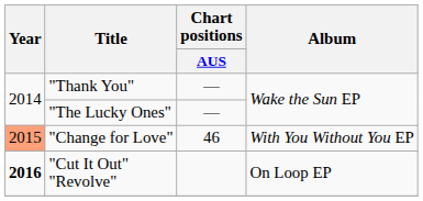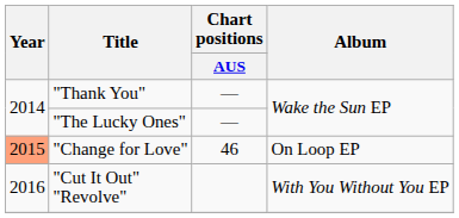 <table class="wikitable">
 <tr>
 <th rowspan="2">Year</th>
 <th rowspan="2">Title</th>
 <th align="center" colspan="1">Chart positions</th>
 <th rowspan="2">Album</th>
 </tr>
 <tr>
 <th scope="col" style="width:3em;font-size:90%;"><a href='#'>AUS</a><br></th>
 </tr>
 <tr>
 <td rowspan="2">2014</td>
 <td>"Thank You"</td>
 <td style="text-align:center;">—</td>
 <td rowspan="2"><em>Wake the Sun</em> EP</td>
 </tr>
 <tr>
 <td>"The Lucky Ones"</td>
 <td style="text-align:center;">—</td>
 </tr>
 <tr>
 <td style="background: lightsalmon;">2015</td>
 <td>"Change for Love"</td>
 <td style="text-align:center;">46</td>
-<td><em>With You Without You</em> EP</td>
+<td>On Loop EP</td>
 </tr>
 <tr>
-<td><strong>2016</strong></td>
+<td>2016</td>
 <td>"Cut It Out"<br>"Revolve"</td>
 <td></td>
-<td>On Loop EP</td>
+<td><em>With You Without You</em> EP</td>
 </tr>
 <tr>
 </tr>
 </table>
